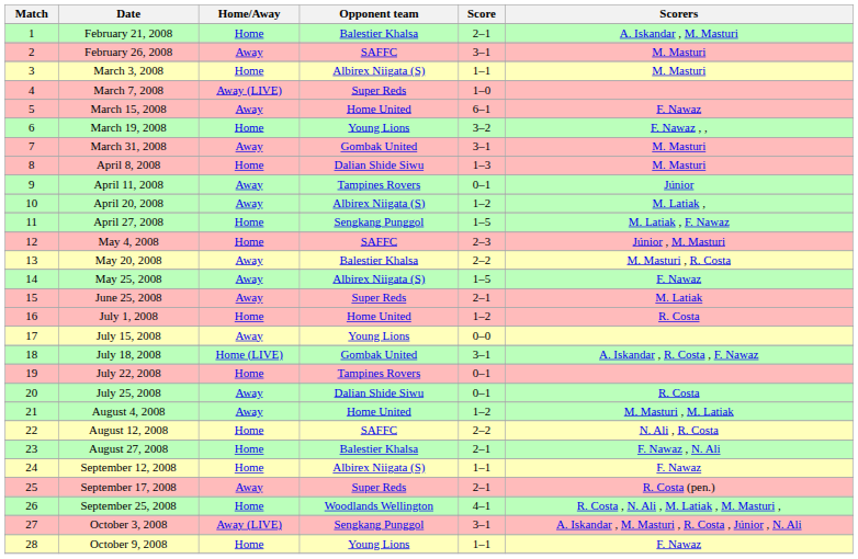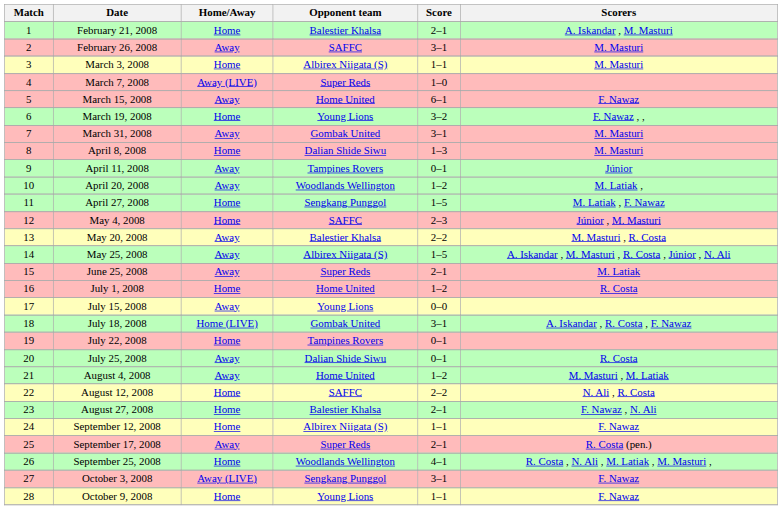 <table class="wikitable" width=90%>
 <tr>
 <th>Match</th>
 <th>Date</th>
 <th>Home/Away</th>
 <th>Opponent team</th>
 <th>Score</th>
 <th>Scorers</th>
 </tr>
 <tr>
 </tr>
 <tr bgcolor="#bbffbb">
 <td style="text-align: center">1</td>
 <td style="text-align: center">February 21, 2008</td>
 <td style="text-align: center"><a href='#'>Home</a></td>
 <td style="text-align: center"><a href='#'>Balestier Khalsa</a></td>
 <td style="text-align: center">2–1</td>
 <td style="text-align: center"><a href='#'>A. Iskandar</a> , <a href='#'>M. Masturi</a> </td>
 </tr>
 <tr>
 </tr>
 <tr bgcolor="#ffbbbb">
 <td style="text-align: center">2</td>
 <td style="text-align: center">February 26, 2008</td>
 <td style="text-align: center"><a href='#'>Away</a></td>
 <td style="text-align: center"><a href='#'>SAFFC</a></td>
 <td style="text-align: center">3–1</td>
 <td style="text-align: center"><a href='#'>M. Masturi</a> </td>
 </tr>
 <tr>
 </tr>
 <tr bgcolor="#ffffbb">
 <td style="text-align: center">3</td>
 <td style="text-align: center">March 3, 2008</td>
 <td style="text-align: center"><a href='#'>Home</a></td>
 <td style="text-align: center"><a href='#'>Albirex Niigata (S)</a></td>
 <td style="text-align: center">1–1</td>
 <td style="text-align: center"><a href='#'>M. Masturi</a> </td>
 </tr>
 <tr>
 </tr>
 <tr bgcolor="#ffbbbb">
 <td style="text-align: center">4</td>
 <td style="text-align: center">March 7, 2008</td>
 <td style="text-align: center"><a href='#'>Away (LIVE)</a></td>
 <td style="text-align: center"><a href='#'>Super Reds</a></td>
 <td style="text-align: center">1–0</td>
 <td style="text-align: center"></td>
 </tr>
 <tr>
 </tr>
 <tr bgcolor="#ffbbbb">
 <td style="text-align: center">5</td>
 <td style="text-align: center">March 15, 2008</td>
 <td style="text-align: center"><a href='#'>Away</a></td>
 <td style="text-align: center"><a href='#'>Home United</a></td>
 <td style="text-align: center">6–1</td>
 <td style="text-align: center"><a href='#'>F. Nawaz</a> </td>
 </tr>
 <tr>
 </tr>
 <tr bgcolor="#bbffbb">
 <td style="text-align: center">6</td>
 <td style="text-align: center">March 19, 2008</td>
 <td style="text-align: center"><a href='#'>Home</a></td>
 <td style="text-align: center"><a href='#'>Young Lions</a></td>
 <td style="text-align: center">3–2</td>
 <td style="text-align: center"><a href='#'>F. Nawaz</a> , , </td>
 </tr>
 <tr>
 </tr>
 <tr bgcolor="#ffbbbb">
 <td style="text-align: center">7</td>
 <td style="text-align: center">March 31, 2008</td>
 <td style="text-align: center"><a href='#'>Away</a></td>
 <td style="text-align: center"><a href='#'>Gombak United</a></td>
 <td style="text-align: center">3–1</td>
 <td style="text-align: center"><a href='#'>M. Masturi</a> </td>
 </tr>
 <tr>
 </tr>
 <tr bgcolor="#ffbbbb">
 <td style="text-align: center">8</td>
 <td style="text-align: center">April 8, 2008</td>
 <td style="text-align: center"><a href='#'>Home</a></td>
 <td style="text-align: center"><a href='#'>Dalian Shide Siwu</a></td>
 <td style="text-align: center">1–3</td>
 <td style="text-align: center"><a href='#'>M. Masturi</a> </td>
 </tr>
 <tr>
 </tr>
 <tr bgcolor="#bbffbb">
 <td style="text-align: center">9</td>
 <td style="text-align: center">April 11, 2008</td>
 <td style="text-align: center"><a href='#'>Away</a></td>
 <td style="text-align: center"><a href='#'>Tampines Rovers</a></td>
 <td style="text-align: center">0–1</td>
 <td style="text-align: center"><a href='#'>Júnior</a> </td>
 </tr>
 <tr>
 </tr>
 <tr bgcolor="#bbffbb">
 <td style="text-align: center">10</td>
 <td style="text-align: center">April 20, 2008</td>
 <td style="text-align: center"><a href='#'>Away</a></td>
-<td style="text-align: center"><a href='#'>Albirex Niigata (S)</a></td>
+<td style="text-align: center"><a href='#'>Woodlands Wellington</a></td>
 <td style="text-align: center">1–2</td>
 <td style="text-align: center"><a href='#'>M. Latiak</a> , </td>
 </tr>
 <tr>
 </tr>
 <tr bgcolor="#bbffbb">
 <td style="text-align: center">11</td>
 <td style="text-align: center">April 27, 2008</td>
 <td style="text-align: center"><a href='#'>Home</a></td>
 <td style="text-align: center"><a href='#'>Sengkang Punggol</a></td>
 <td style="text-align: center">1–5</td>
 <td style="text-align: center"><a href='#'>M. Latiak</a> , <a href='#'>F. Nawaz</a> </td>
 </tr>
 <tr>
 </tr>
 <tr bgcolor="#ffbbbb">
 <td style="text-align: center">12</td>
 <td style="text-align: center">May 4, 2008</td>
 <td style="text-align: center"><a href='#'>Home</a></td>
 <td style="text-align: center"><a href='#'>SAFFC</a></td>
 <td style="text-align: center">2–3</td>
 <td style="text-align: center"><a href='#'>Júnior</a> , <a href='#'>M. Masturi</a> </td>
 </tr>
 <tr>
 </tr>
 <tr bgcolor="#ffffbb">
 <td style="text-align: center">13</td>
 <td style="text-align: center">May 20, 2008</td>
 <td style="text-align: center"><a href='#'>Away</a></td>
 <td style="text-align: center"><a href='#'>Balestier Khalsa</a></td>
 <td style="text-align: center">2–2</td>
 <td style="text-align: center"><a href='#'>M. Masturi</a> , <a href='#'>R. Costa</a> </td>
 </tr>
 <tr>
 </tr>
 <tr bgcolor="#bbffbb">
 <td style="text-align: center">14</td>
 <td style="text-align: center">May 25, 2008</td>
 <td style="text-align: center"><a href='#'>Away</a></td>
 <td style="text-align: center"><a href='#'>Albirex Niigata (S)</a></td>
 <td style="text-align: center">1–5</td>
-<td style="text-align: center"><a href='#'>F. Nawaz</a> </td>
+<td style="text-align: center"><a href='#'>A. Iskandar</a> , <a href='#'>M. Masturi</a> , <a href='#'>R. Costa</a> , <a href='#'>Júnior</a> , <a href='#'>N. Ali</a> </td>
 </tr>
 <tr>
 </tr>
 <tr bgcolor="#ffbbbb">
 <td style="text-align: center">15</td>
 <td style="text-align: center">June 25, 2008</td>
 <td style="text-align: center"><a href='#'>Away</a></td>
 <td style="text-align: center"><a href='#'>Super Reds</a></td>
 <td style="text-align: center">2–1</td>
 <td style="text-align: center"><a href='#'>M. Latiak</a> </td>
 </tr>
 <tr>
 </tr>
 <tr bgcolor="#ffbbbb">
 <td style="text-align: center">16</td>
 <td style="text-align: center">July 1, 2008</td>
 <td style="text-align: center"><a href='#'>Home</a></td>
 <td style="text-align: center"><a href='#'>Home United</a></td>
 <td style="text-align: center">1–2</td>
 <td style="text-align: center"><a href='#'>R. Costa</a> </td>
 </tr>
 <tr>
 </tr>
 <tr bgcolor="#ffffbb">
 <td style="text-align: center">17</td>
 <td style="text-align: center">July 15, 2008</td>
 <td style="text-align: center"><a href='#'>Away</a></td>
 <td style="text-align: center"><a href='#'>Young Lions</a></td>
 <td style="text-align: center">0–0</td>
 <td style="text-align: center"></td>
 </tr>
 <tr>
 </tr>
 <tr bgcolor="#bbffbb">
 <td style="text-align: center">18</td>
 <td style="text-align: center">July 18, 2008</td>
 <td style="text-align: center"><a href='#'>Home (LIVE)</a></td>
 <td style="text-align: center"><a href='#'>Gombak United</a></td>
 <td style="text-align: center">3–1</td>
 <td style="text-align: center"><a href='#'>A. Iskandar</a> , <a href='#'>R. Costa</a> , <a href='#'>F. Nawaz</a> </td>
 </tr>
 <tr>
 </tr>
 <tr bgcolor="#ffbbbb">
 <td style="text-align: center">19</td>
 <td style="text-align: center">July 22, 2008</td>
 <td style="text-align: center"><a href='#'>Home</a></td>
 <td style="text-align: center"><a href='#'>Tampines Rovers</a></td>
 <td style="text-align: center">0–1</td>
 <td style="text-align: center"></td>
 </tr>
 <tr>
 </tr>
 <tr bgcolor="#bbffbb">
 <td style="text-align: center">20</td>
 <td style="text-align: center">July 25, 2008</td>
 <td style="text-align: center"><a href='#'>Away</a></td>
 <td style="text-align: center"><a href='#'>Dalian Shide Siwu</a></td>
 <td style="text-align: center">0–1</td>
 <td style="text-align: center"><a href='#'>R. Costa</a> </td>
 </tr>
 <tr>
 </tr>
 <tr bgcolor="#bbffbb">
 <td style="text-align: center">21</td>
 <td style="text-align: center">August 4, 2008</td>
 <td style="text-align: center"><a href='#'>Away</a></td>
 <td style="text-align: center"><a href='#'>Home United</a></td>
 <td style="text-align: center">1–2</td>
 <td style="text-align: center"><a href='#'>M. Masturi</a> , <a href='#'>M. Latiak</a> </td>
 </tr>
 <tr>
 </tr>
 <tr bgcolor="#ffffbb">
 <td style="text-align: center">22</td>
 <td style="text-align: center">August 12, 2008</td>
 <td style="text-align: center"><a href='#'>Home</a></td>
 <td style="text-align: center"><a href='#'>SAFFC</a></td>
 <td style="text-align: center">2–2</td>
 <td style="text-align: center"><a href='#'>N. Ali</a> , <a href='#'>R. Costa</a> </td>
 </tr>
 <tr>
 </tr>
 <tr bgcolor="#bbffbb">
 <td style="text-align: center">23</td>
 <td style="text-align: center">August 27, 2008</td>
 <td style="text-align: center"><a href='#'>Home</a></td>
 <td style="text-align: center"><a href='#'>Balestier Khalsa</a></td>
 <td style="text-align: center">2–1</td>
 <td style="text-align: center"><a href='#'>F. Nawaz</a> , <a href='#'>N. Ali</a> </td>
 </tr>
 <tr>
 </tr>
 <tr bgcolor="#ffffbb">
 <td style="text-align: center">24</td>
 <td style="text-align: center">September 12, 2008</td>
 <td style="text-align: center"><a href='#'>Home</a></td>
 <td style="text-align: center"><a href='#'>Albirex Niigata (S)</a></td>
 <td style="text-align: center">1–1</td>
 <td style="text-align: center"><a href='#'>F. Nawaz</a> </td>
 </tr>
 <tr>
 </tr>
 <tr bgcolor="#ffbbbb">
 <td style="text-align: center">25</td>
 <td style="text-align: center">September 17, 2008</td>
 <td style="text-align: center"><a href='#'>Away</a></td>
 <td style="text-align: center"><a href='#'>Super Reds</a></td>
 <td style="text-align: center">2–1</td>
 <td style="text-align: center"><a href='#'>R. Costa</a> (pen.)</td>
 </tr>
 <tr>
 </tr>
 <tr bgcolor="#bbffbb">
 <td style="text-align: center">26</td>
 <td style="text-align: center">September 25, 2008</td>
 <td style="text-align: center"><a href='#'>Home</a></td>
 <td style="text-align: center"><a href='#'>Woodlands Wellington</a></td>
 <td style="text-align: center">4–1</td>
 <td style="text-align: center"><a href='#'>R. Costa</a> , <a href='#'>N. Ali</a> , <a href='#'>M. Latiak</a> , <a href='#'>M. Masturi</a> ,</td>
 </tr>
 <tr>
 </tr>
 <tr bgcolor="#ffbbbb">
 <td style="text-align: center">27</td>
 <td style="text-align: center">October 3, 2008</td>
 <td style="text-align: center"><a href='#'>Away (LIVE)</a></td>
 <td style="text-align: center"><a href='#'>Sengkang Punggol</a></td>
 <td style="text-align: center">3–1</td>
-<td style="text-align: center"><a href='#'>A. Iskandar</a> , <a href='#'>M. Masturi</a> , <a href='#'>R. Costa</a> , <a href='#'>Júnior</a> , <a href='#'>N. Ali</a> </td>
+<td style="text-align: center"><a href='#'>F. Nawaz</a> </td>
 </tr>
 <tr>
 </tr>
 <tr bgcolor="#ffffbb">
 <td style="text-align: center">28</td>
 <td style="text-align: center">October 9, 2008</td>
 <td style="text-align: center"><a href='#'>Home</a></td>
 <td style="text-align: center"><a href='#'>Young Lions</a></td>
 <td style="text-align: center">1–1</td>
 <td style="text-align: center"><a href='#'>F. Nawaz</a> </td>
 </tr>
 <tr>
 </tr>
 </table>
